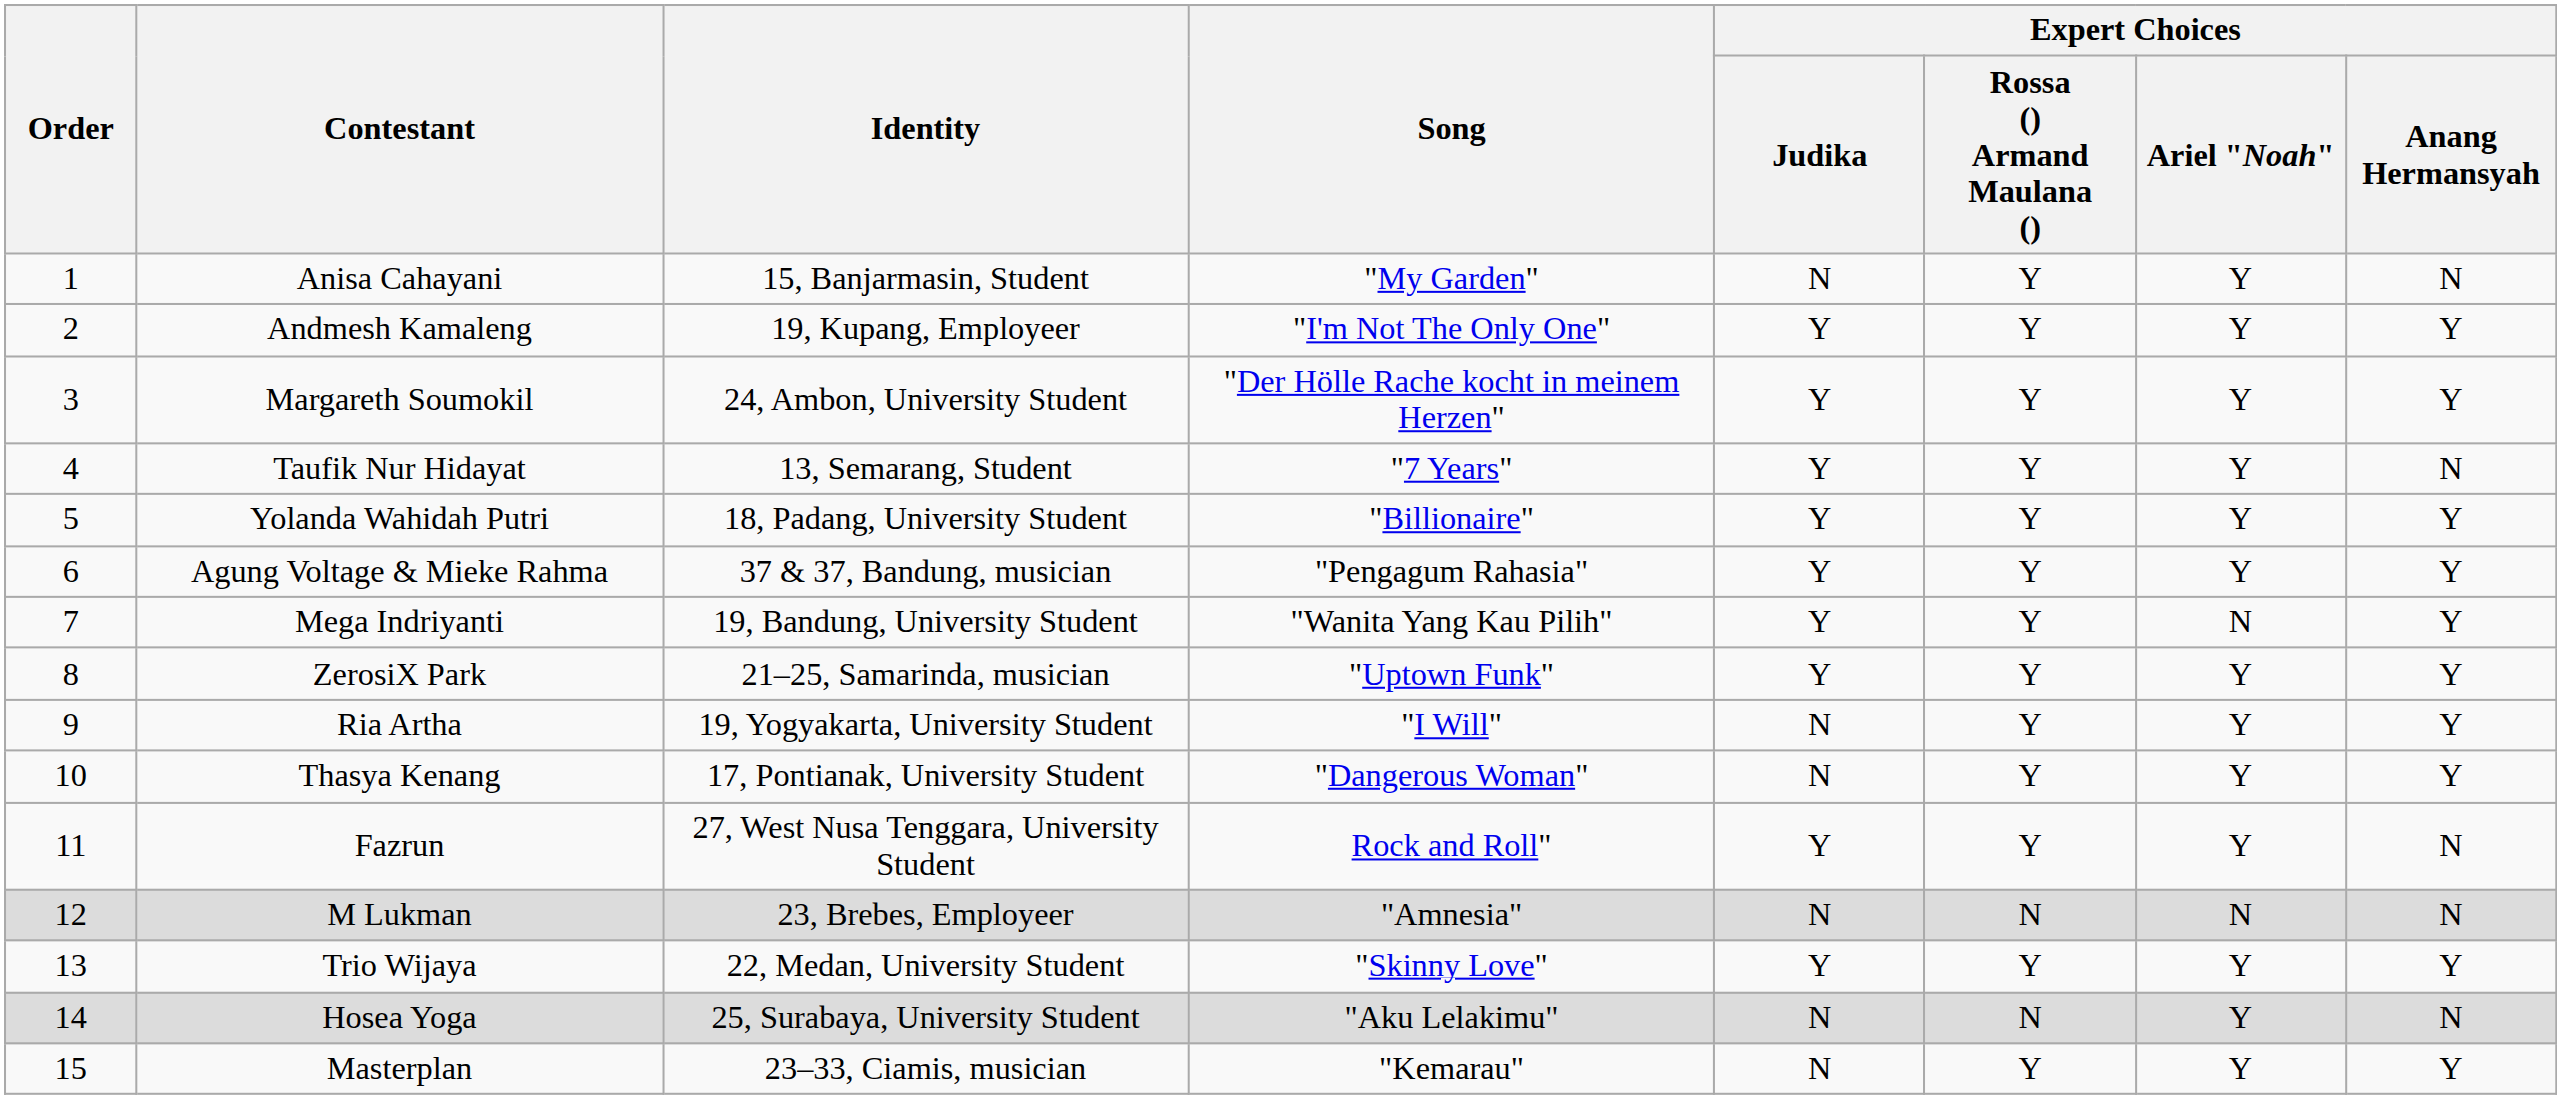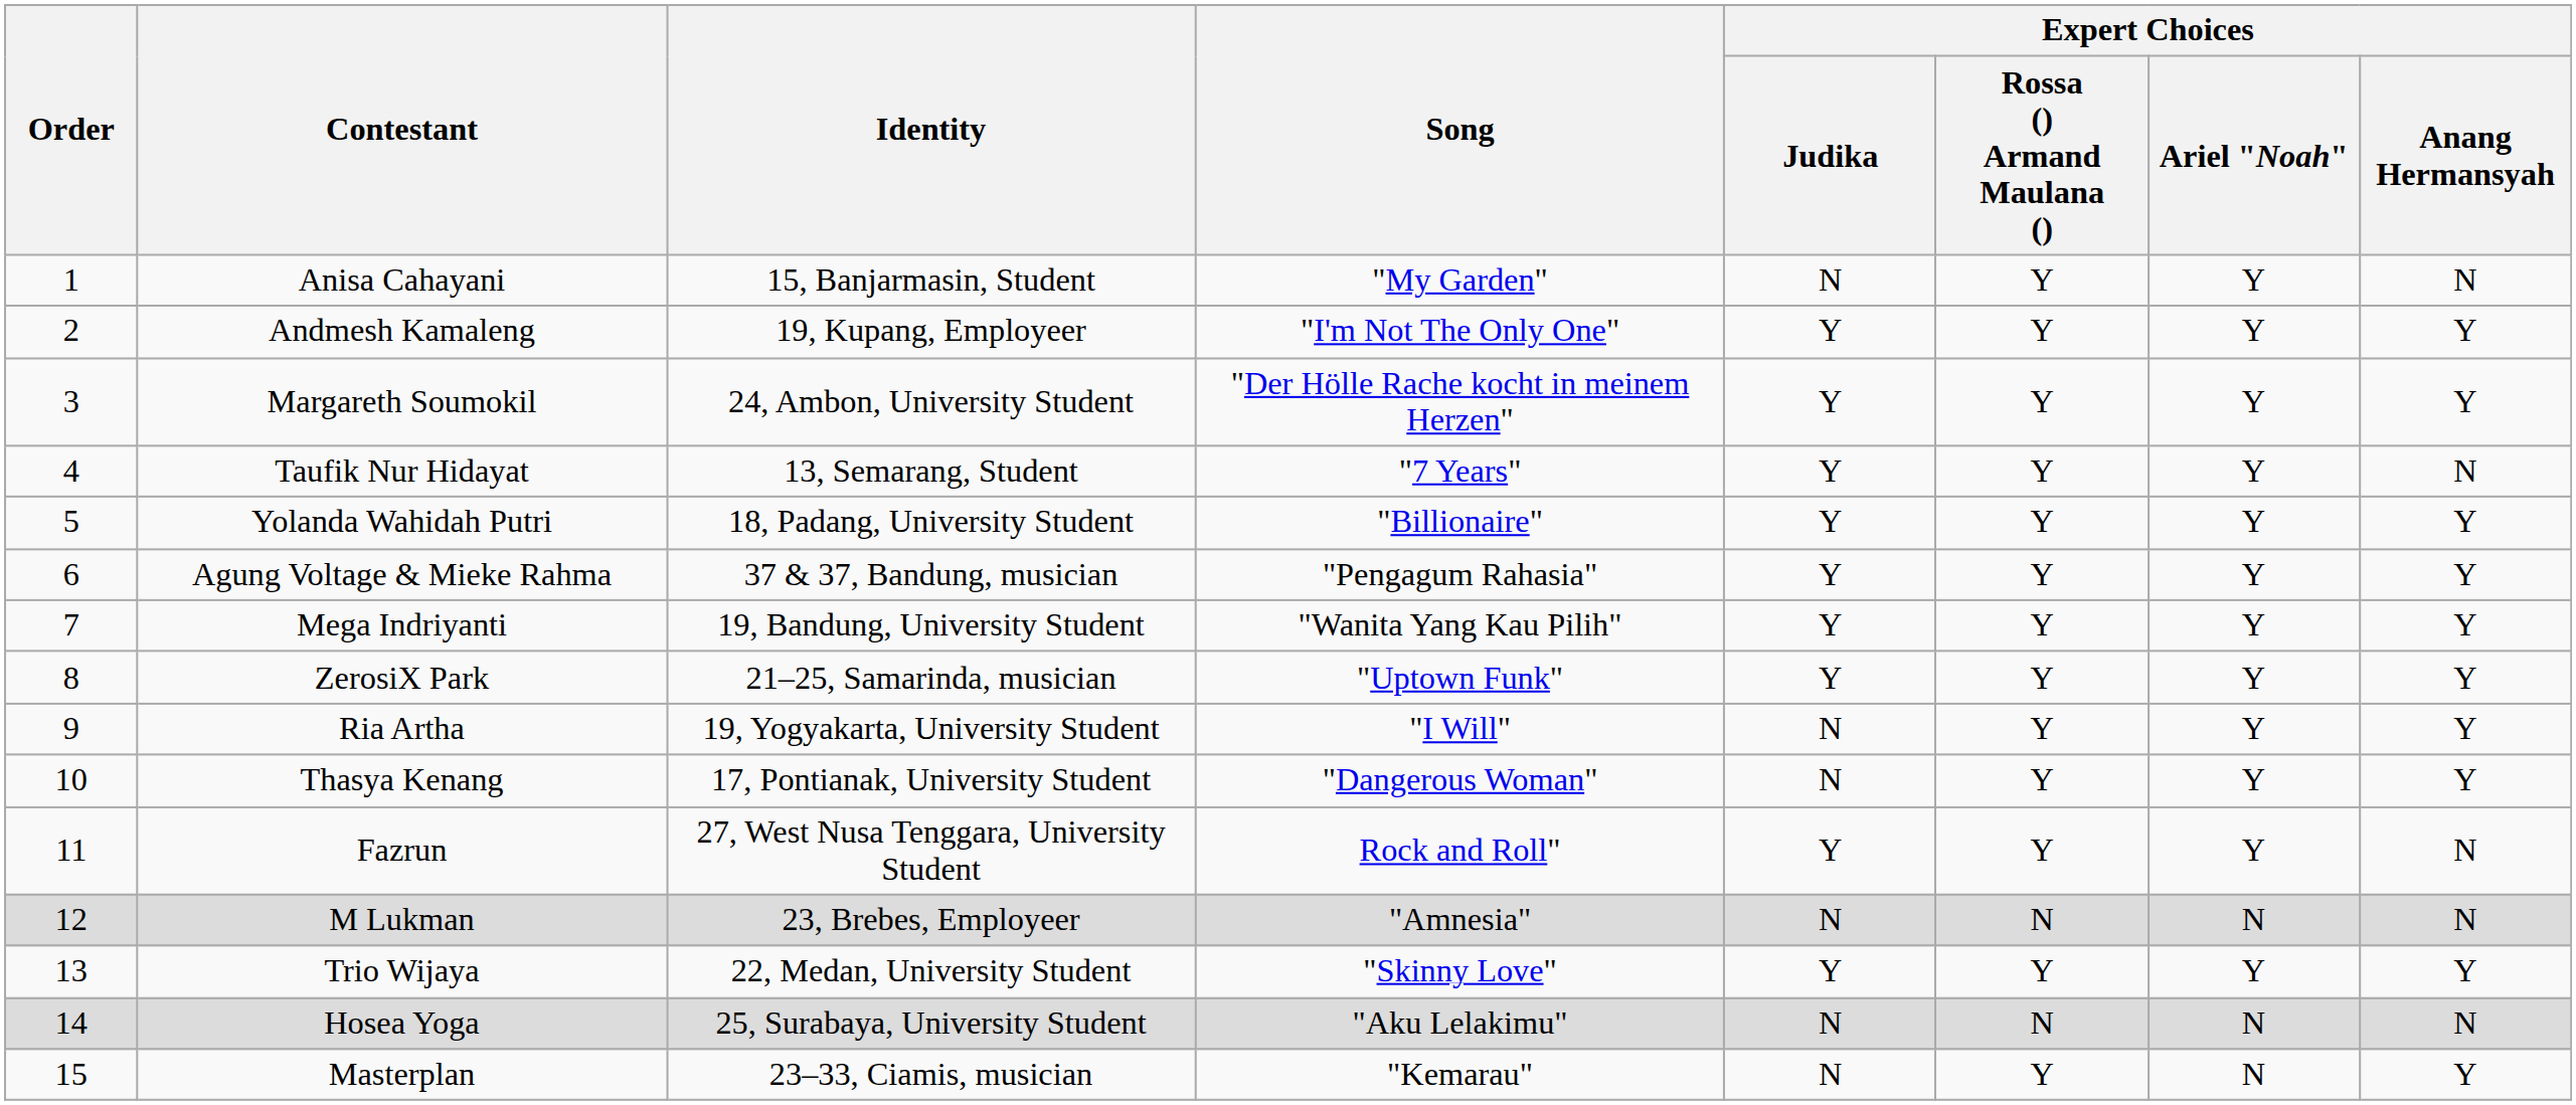 <table class="wikitable" style="text-align:center; width:100%;">
 <tr>
 <th scope="col" rowspan="2" style="width:05%;">Order</th>
 <th scope="col" rowspan="2" style="width:20%;">Contestant</th>
 <th scope="col" rowspan="2" style="width:20%;">Identity</th>
 <th scope="col" rowspan="2" style="width:20%;">Song</th>
 <th scope="col" colspan="4" style="width:32%;">Expert Choices</th>
 </tr>
 <tr>
 <th style="width:08%;">Judika</th>
 <th style="width:08%;">Rossa <br> () <br> Armand Maulana <br> ()</th>
 <th style="width:08%;">Ariel "<em>Noah</em>"</th>
 <th style="width:08%;">Anang Hermansyah</th>
 </tr>
 <tr>
 <td>1</td>
 <td>Anisa Cahayani</td>
 <td>15, Banjarmasin, Student</td>
 <td>"<a href='#'>My Garden</a>"</td>
 <td>N</td>
 <td>Y</td>
 <td>Y</td>
 <td>N</td>
 </tr>
 <tr>
 <td>2</td>
 <td>Andmesh Kamaleng</td>
 <td>19, Kupang, Employeer</td>
 <td>"<a href='#'>I'm Not The Only One</a>"</td>
 <td>Y</td>
 <td>Y</td>
 <td>Y</td>
 <td>Y</td>
 </tr>
 <tr>
 <td>3</td>
 <td>Margareth Soumokil</td>
 <td>24, Ambon, University Student</td>
 <td>"<a href='#'>Der Hölle Rache kocht in meinem Herzen</a>"</td>
 <td>Y</td>
 <td>Y</td>
 <td>Y</td>
 <td>Y</td>
 </tr>
 <tr>
 <td>4</td>
 <td>Taufik Nur Hidayat</td>
 <td>13, Semarang, Student</td>
 <td>"<a href='#'>7 Years</a>"</td>
 <td>Y</td>
 <td>Y</td>
 <td>Y</td>
 <td>N</td>
 </tr>
 <tr>
 <td>5</td>
 <td>Yolanda Wahidah Putri</td>
 <td>18, Padang, University Student</td>
 <td>"<a href='#'>Billionaire</a>"</td>
 <td>Y</td>
 <td>Y</td>
 <td>Y</td>
 <td>Y</td>
 </tr>
 <tr>
 <td>6</td>
 <td>Agung Voltage & Mieke Rahma</td>
 <td>37 & 37, Bandung, musician</td>
 <td>"Pengagum Rahasia"</td>
 <td>Y</td>
 <td>Y</td>
 <td>Y</td>
 <td>Y</td>
 </tr>
 <tr>
 <td>7</td>
 <td>Mega Indriyanti</td>
 <td>19, Bandung, University Student</td>
 <td>"Wanita Yang Kau Pilih"</td>
 <td>Y</td>
 <td>Y</td>
-<td>N</td>
+<td>Y</td>
 <td>Y</td>
 </tr>
 <tr>
 <td>8</td>
 <td>ZerosiX Park</td>
 <td>21–25, Samarinda, musician</td>
 <td>"<a href='#'>Uptown Funk</a>"</td>
 <td>Y</td>
 <td>Y</td>
 <td>Y</td>
 <td>Y</td>
 </tr>
 <tr>
 <td>9</td>
 <td>Ria Artha</td>
 <td>19, Yogyakarta, University Student</td>
 <td>"<a href='#'>I Will</a>"</td>
 <td>N</td>
 <td>Y</td>
 <td>Y</td>
 <td>Y</td>
 </tr>
 <tr>
 <td>10</td>
 <td>Thasya Kenang</td>
 <td>17, Pontianak, University Student</td>
 <td>"<a href='#'>Dangerous Woman</a>"</td>
 <td>N</td>
 <td>Y</td>
 <td>Y</td>
 <td>Y</td>
 </tr>
 <tr>
 <td>11</td>
 <td>Fazrun</td>
 <td>27, West Nusa Tenggara, University Student</td>
 <td><a href='#'>Rock and Roll</a>"</td>
 <td>Y</td>
 <td>Y</td>
 <td>Y</td>
 <td>N</td>
 </tr>
 <tr style="background:#DCDCDC;">
 <td>12</td>
 <td>M Lukman</td>
 <td>23, Brebes, Employeer</td>
 <td>"Amnesia"</td>
 <td>N</td>
 <td>N</td>
 <td>N</td>
 <td>N</td>
 </tr>
 <tr>
 <td>13</td>
 <td>Trio Wijaya</td>
 <td>22, Medan, University Student</td>
 <td>"<a href='#'>Skinny Love</a>"</td>
 <td>Y</td>
 <td>Y</td>
 <td>Y</td>
 <td>Y</td>
 </tr>
 <tr style="background:#DCDCDC;">
 <td>14</td>
 <td>Hosea Yoga</td>
 <td>25, Surabaya, University Student</td>
 <td>"Aku Lelakimu"</td>
 <td>N</td>
 <td>N</td>
-<td>Y</td>
+<td>N</td>
 <td>N</td>
 </tr>
 <tr>
 <td>15</td>
 <td>Masterplan</td>
 <td>23–33, Ciamis, musician</td>
 <td>"Kemarau"</td>
 <td>N</td>
 <td>Y</td>
-<td>Y</td>
+<td>N</td>
 <td>Y</td>
 </tr>
 </table>
